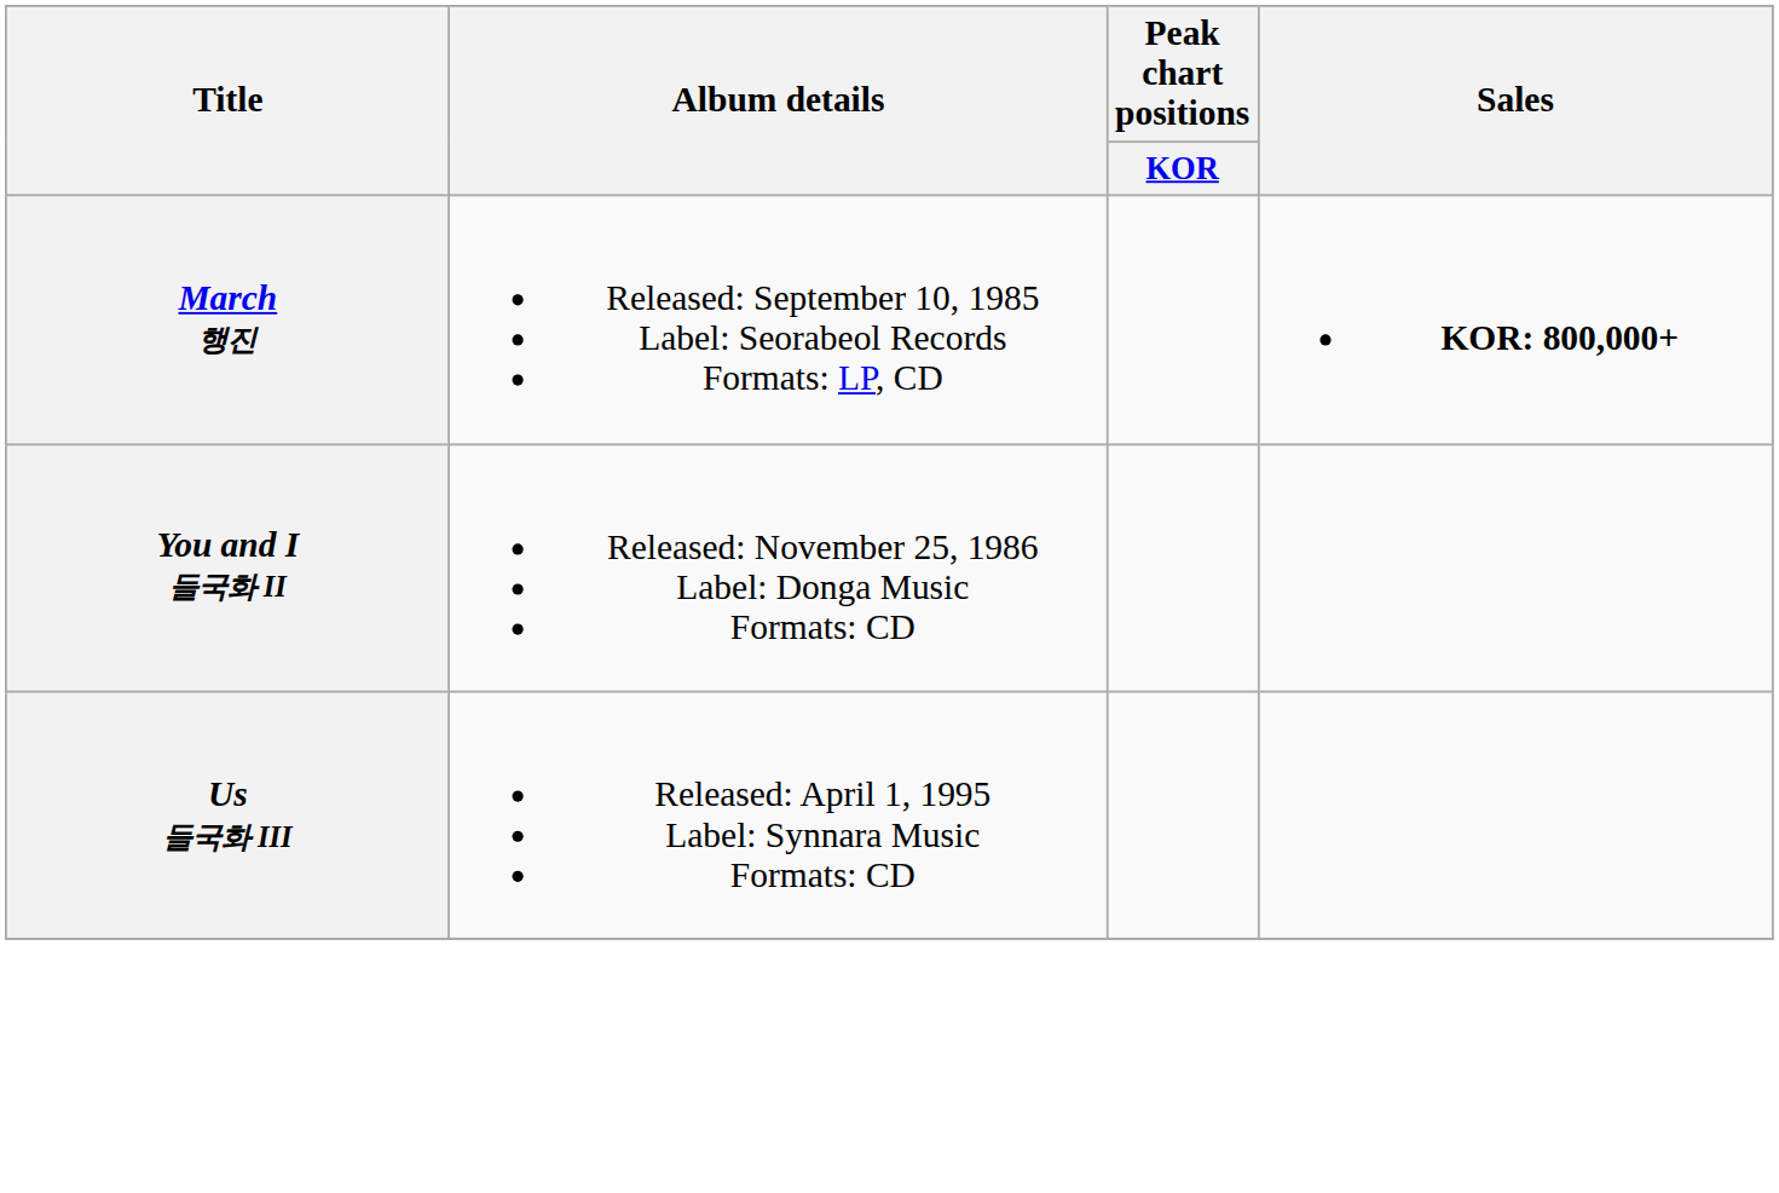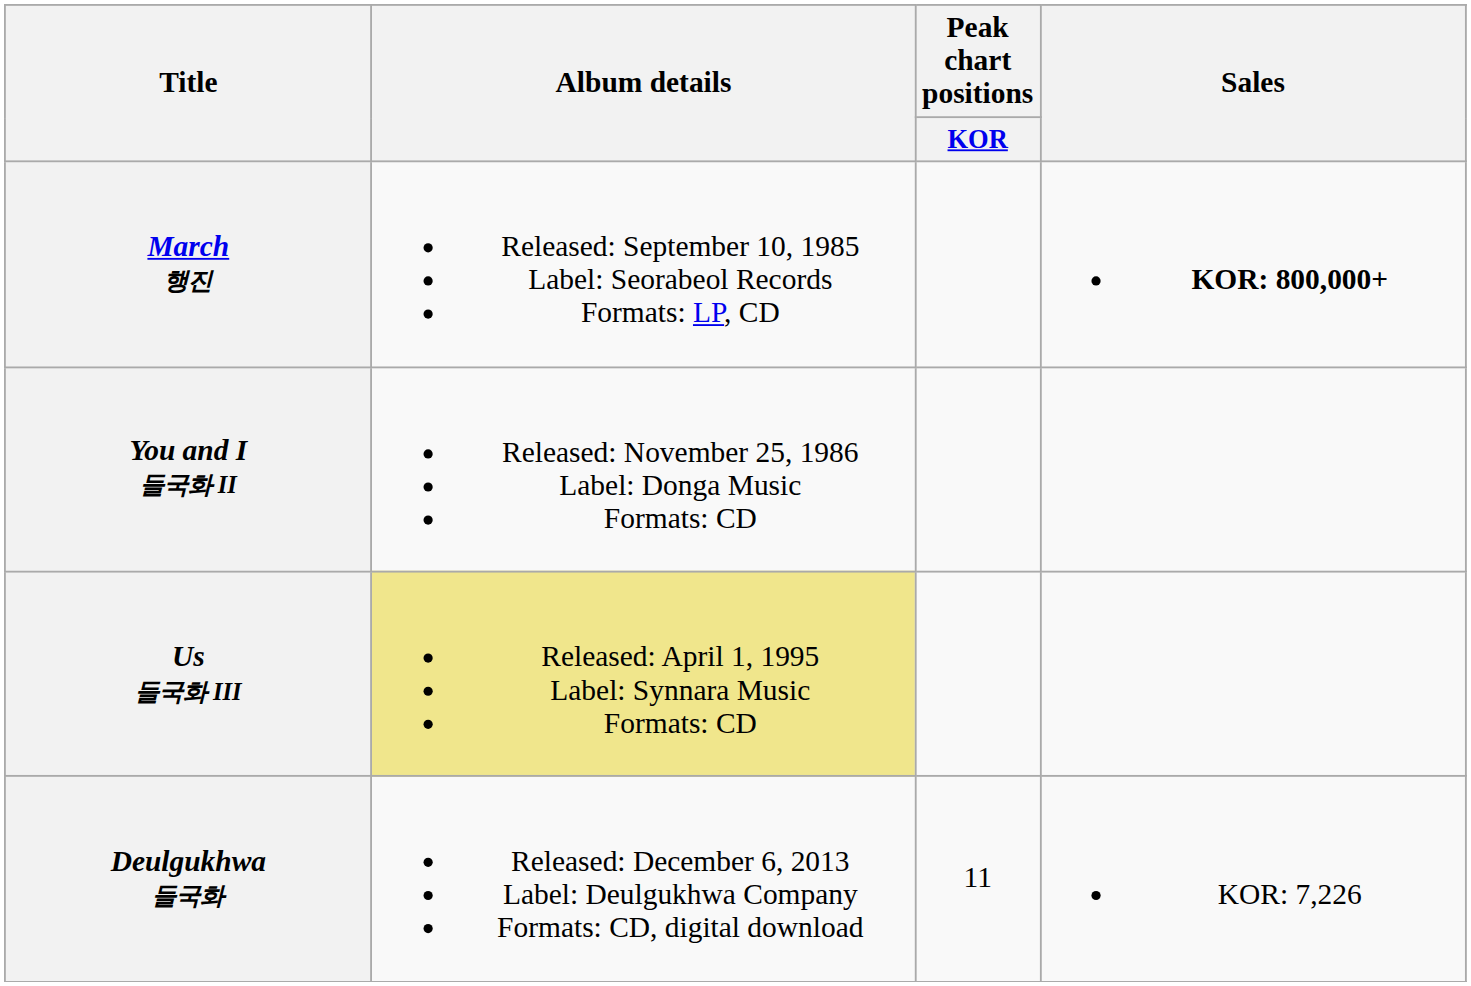 <table class="wikitable plainrowheaders" style="text-align:center;">
 <tr>
 <th rowspan="2" style="width:12em;">Title</th>
 <th rowspan="2" style="width:18em;">Album details</th>
 <th colspan="1">Peak chart positions</th>
 <th rowspan="2" style="width:14em;">Sales</th>
 </tr>
 <tr>
 <th scope="col" style="width:3em;font-size:90%;"><a href='#'>KOR</a><br></th>
 </tr>
 <tr>
 <th scope="row"><em><a href='#'>March</a></em><br><small><em>행진</em></small></th>
 <td><br><ul><li>Released: September 10, 1985</li><li>Label: Seorabeol Records</li><li>Formats: <a href='#'>LP</a>, CD</li></ul></td>
 <td></td>
 <td><strong><br><ul><li>KOR: 800,000+</li></ul></strong></td>
 </tr>
 <tr>
 <th scope="row"><em>You and I</em><br><small><em>들국화 II</em></small></th>
 <td><br><ul><li>Released: November 25, 1986</li><li>Label: Donga Music</li><li>Formats: CD</li></ul></td>
 <td></td>
 <td></td>
 </tr>
 <tr>
 <th scope="row"><em>Us</em><br><small><em>들국화 III</em></small></th>
-<td><br><ul><li>Released: April 1, 1995</li><li>Label: Synnara Music</li><li>Formats: CD</li></ul></td>
+<td style="background: khaki;"><br><ul><li>Released: April 1, 1995</li><li>Label: Synnara Music</li><li>Formats: CD</li></ul></td>
 <td></td>
 <td></td>
 </tr>
 <tr>
+<th scope="row"><em>Deulgukhwa</em><br><small><em>들국화</em></small></th>
+<td><br><ul><li>Released: December 6, 2013</li><li>Label: Deulgukhwa Company</li><li>Formats: CD, digital download</li></ul></td>
+<td>11</td>
+<td><br><ul><li>KOR: 7,226</li></ul></td>
+</tr>
+<tr>
 </tr>
 </table>
